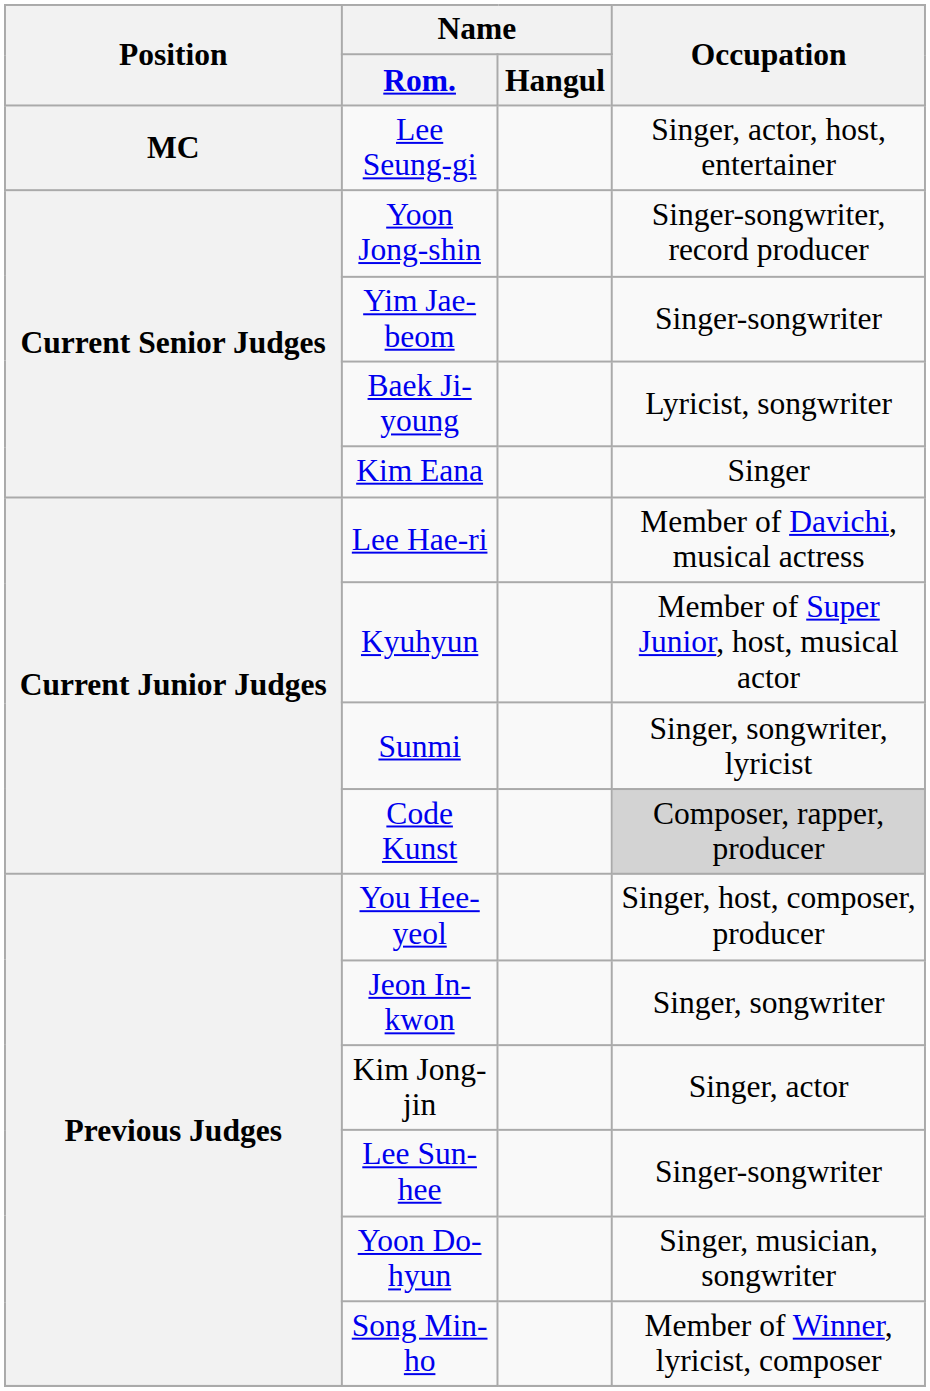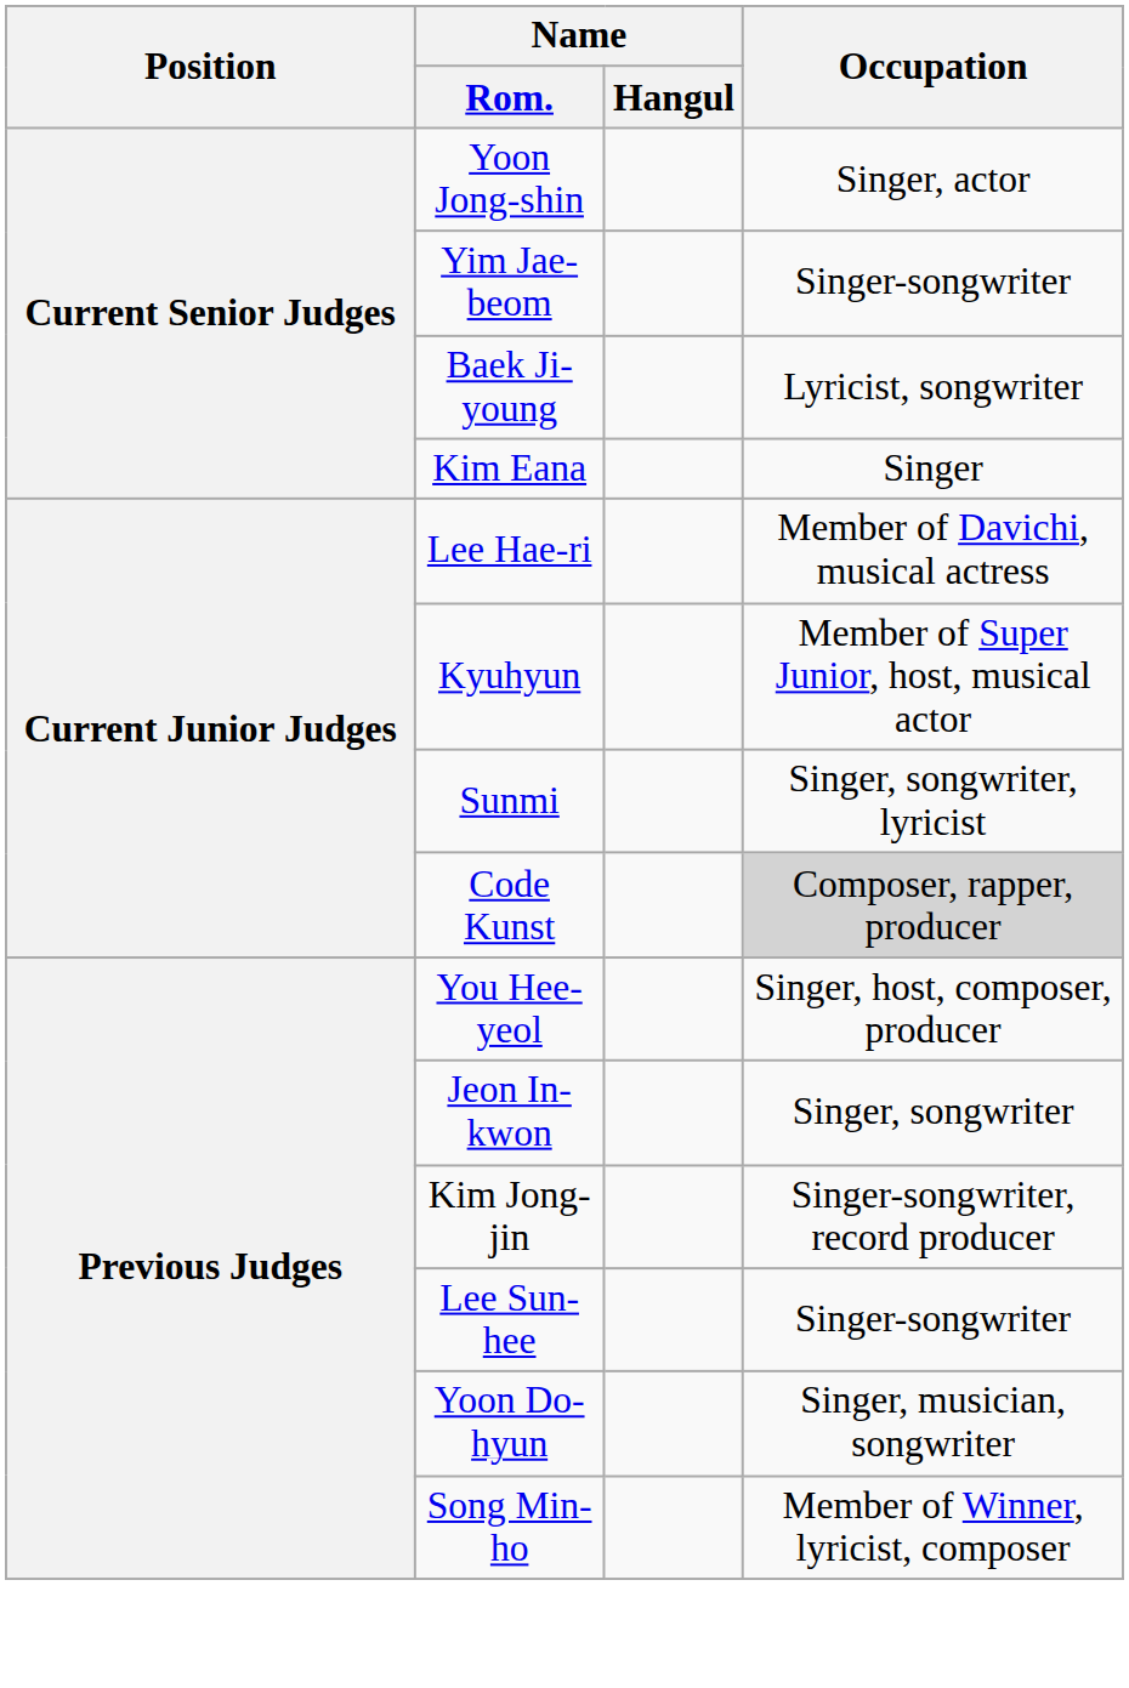 <table class="wikitable" style="text-align:center; font-size:100%; width:75%">
 <tr>
 <th rowspan="2">Position</th>
 <th colspan=2>Name</th>
 <th rowspan=2 Width=34%>Occupation</th>
 </tr>
 <tr>
 <th Width=17%><a href='#'>Rom.</a></th>
 <th Width=10%>Hangul</th>
 </tr>
 <tr>
-<th>MC</th>
-<td><a href='#'>Lee Seung-gi</a></td>
-<td></td>
-<td>Singer, actor, host, entertainer</td>
-</tr>
-<tr>
 <th rowspan="4">Current Senior Judges</th>
 <td><a href='#'>Yoon Jong-shin</a></td>
 <td></td>
-<td>Singer-songwriter, record producer</td>
+<td>Singer, actor</td>
 </tr>
 <tr>
 <td><a href='#'>Yim Jae-beom</a></td>
 <td></td>
 <td>Singer-songwriter</td>
 </tr>
 <tr>
 <td><a href='#'>Baek Ji-young</a></td>
 <td></td>
 <td>Lyricist, songwriter</td>
 </tr>
 <tr>
 <td><a href='#'>Kim Eana</a></td>
 <td></td>
 <td>Singer</td>
 </tr>
 <tr>
 <th rowspan="4">Current Junior Judges</th>
 <td><a href='#'>Lee Hae-ri</a></td>
 <td></td>
 <td>Member of <a href='#'>Davichi</a>, musical actress</td>
 </tr>
 <tr>
 <td><a href='#'>Kyuhyun</a></td>
 <td></td>
 <td>Member of <a href='#'>Super Junior</a>, host, musical actor</td>
 </tr>
 <tr>
 <td><a href='#'>Sunmi</a></td>
 <td></td>
 <td>Singer, songwriter, lyricist</td>
 </tr>
 <tr>
 <td><a href='#'>Code Kunst</a></td>
 <td></td>
 <td style="background: lightgrey;">Composer, rapper, producer</td>
 </tr>
 <tr>
 <th rowspan="6">Previous Judges</th>
 <td><a href='#'>You Hee-yeol</a></td>
 <td></td>
 <td>Singer, host, composer, producer</td>
 </tr>
 <tr>
 <td><a href='#'>Jeon In-kwon</a></td>
 <td></td>
 <td>Singer, songwriter</td>
 </tr>
 <tr>
 <td>Kim Jong-jin</td>
 <td></td>
-<td>Singer, actor</td>
+<td>Singer-songwriter, record producer</td>
 </tr>
 <tr>
 <td><a href='#'>Lee Sun-hee</a></td>
 <td></td>
 <td>Singer-songwriter</td>
 </tr>
 <tr>
 <td><a href='#'>Yoon Do-hyun</a></td>
 <td></td>
 <td>Singer, musician, songwriter</td>
 </tr>
 <tr>
 <td><a href='#'>Song Min-ho</a></td>
 <td></td>
 <td>Member of <a href='#'>Winner</a>, lyricist, composer</td>
 </tr>
 <tr>
 </tr>
 </table>
